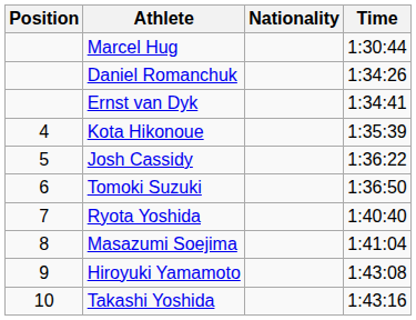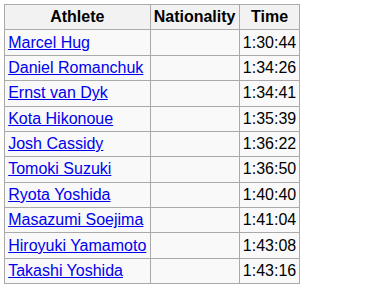 <table class="wikitable sortable">
 <tr>
-<th>Position</th>
 <th>Athlete</th>
 <th>Nationality</th>
 <th>Time</th>
 </tr>
 <tr>
-<td align=center></td>
 <td><a href='#'>Marcel Hug</a></td>
 <td></td>
 <td>1:30:44</td>
 </tr>
 <tr>
-<td align=center></td>
 <td><a href='#'>Daniel Romanchuk</a></td>
 <td></td>
 <td>1:34:26</td>
 </tr>
 <tr>
-<td align=center></td>
 <td><a href='#'>Ernst van Dyk</a></td>
 <td></td>
 <td>1:34:41</td>
 </tr>
 <tr>
-<td align=center>4</td>
 <td><a href='#'>Kota Hikonoue</a></td>
 <td></td>
 <td>1:35:39</td>
 </tr>
 <tr>
-<td align=center>5</td>
 <td><a href='#'>Josh Cassidy</a></td>
 <td></td>
 <td>1:36:22</td>
 </tr>
 <tr>
-<td align=center>6</td>
 <td><a href='#'>Tomoki Suzuki</a></td>
 <td></td>
 <td>1:36:50</td>
 </tr>
 <tr>
-<td align=center>7</td>
 <td><a href='#'>Ryota Yoshida</a></td>
 <td></td>
 <td>1:40:40</td>
 </tr>
 <tr>
-<td align=center>8</td>
 <td><a href='#'>Masazumi Soejima</a></td>
 <td></td>
 <td>1:41:04</td>
 </tr>
 <tr>
-<td align=center>9</td>
 <td><a href='#'>Hiroyuki Yamamoto</a></td>
 <td></td>
 <td>1:43:08</td>
 </tr>
 <tr>
-<td align=center>10</td>
 <td><a href='#'>Takashi Yoshida</a></td>
 <td></td>
 <td>1:43:16</td>
 </tr>
 </table>
